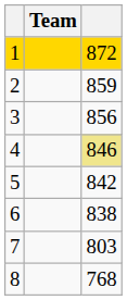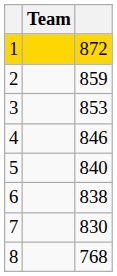 <table class="wikitable" style="text-align:center">
 <tr>
 <th></th>
 <th>Team</th>
 <th></th>
 </tr>
 <tr style="background-color:#FFD700">
 <td>1</td>
 <td style="text-align:left"></td>
 <td>872</td>
 </tr>
 <tr>
 <td>2</td>
 <td style="text-align:left"></td>
 <td>859</td>
 </tr>
 <tr>
 <td>3</td>
 <td style="text-align:left"></td>
-<td>856</td>
+<td>853</td>
 </tr>
 <tr>
 <td>4</td>
 <td style="text-align:left"></td>
-<td style="background: khaki;">846</td>
+<td>846</td>
 </tr>
 <tr>
 <td>5</td>
 <td style="text-align:left"></td>
-<td>842</td>
+<td>840</td>
 </tr>
 <tr>
 <td>6</td>
 <td style="text-align:left"></td>
 <td>838</td>
 </tr>
 <tr>
 <td>7</td>
 <td style="text-align:left"></td>
-<td>803</td>
+<td>830</td>
 </tr>
 <tr>
 <td>8</td>
 <td style="text-align:left"></td>
 <td>768</td>
 </tr>
 </table>
